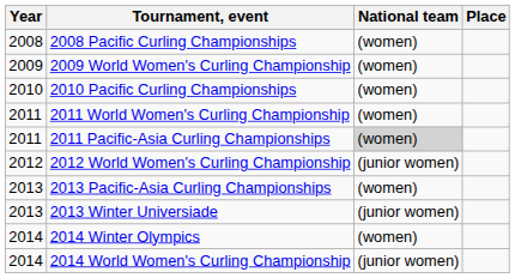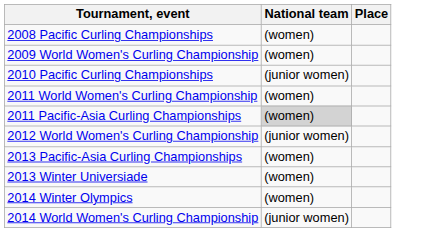 <table class="wikitable">
 <tr>
-<th scope="col">Year</th>
 <th scope="col">Tournament, event</th>
 <th scope="col">National team</th>
 <th scope="col">Place</th>
 </tr>
 <tr>
-<td>2008</td>
 <td><a href='#'>2008 Pacific Curling Championships</a></td>
 <td> (women)</td>
 <td></td>
 </tr>
 <tr>
-<td>2009</td>
 <td><a href='#'>2009 World Women's Curling Championship</a></td>
 <td> (women)</td>
 <td></td>
 </tr>
 <tr>
-<td>2010</td>
 <td><a href='#'>2010 Pacific Curling Championships</a></td>
-<td> (women)</td>
+<td> (junior women)</td>
 <td></td>
 </tr>
 <tr>
-<td>2011</td>
 <td><a href='#'>2011 World Women's Curling Championship</a></td>
 <td> (women)</td>
 <td></td>
 </tr>
 <tr>
-<td>2011</td>
 <td><a href='#'>2011 Pacific-Asia Curling Championships</a></td>
 <td style="background: lightgrey;"> (women)</td>
 <td></td>
 </tr>
 <tr>
-<td>2012</td>
 <td><a href='#'>2012 World Women's Curling Championship</a></td>
 <td> (junior women)</td>
 <td></td>
 </tr>
 <tr>
-<td>2013</td>
 <td><a href='#'>2013 Pacific-Asia Curling Championships</a></td>
 <td> (women)</td>
 <td></td>
 </tr>
 <tr>
-<td>2013</td>
 <td><a href='#'>2013 Winter Universiade</a></td>
-<td> (junior women)</td>
+<td> (women)</td>
 <td></td>
 </tr>
 <tr>
-<td>2014</td>
 <td><a href='#'>2014 Winter Olympics</a></td>
 <td> (women)</td>
 <td></td>
 </tr>
 <tr>
-<td>2014</td>
 <td><a href='#'>2014 World Women's Curling Championship</a></td>
 <td> (junior women)</td>
 <td></td>
 </tr>
 </table>
